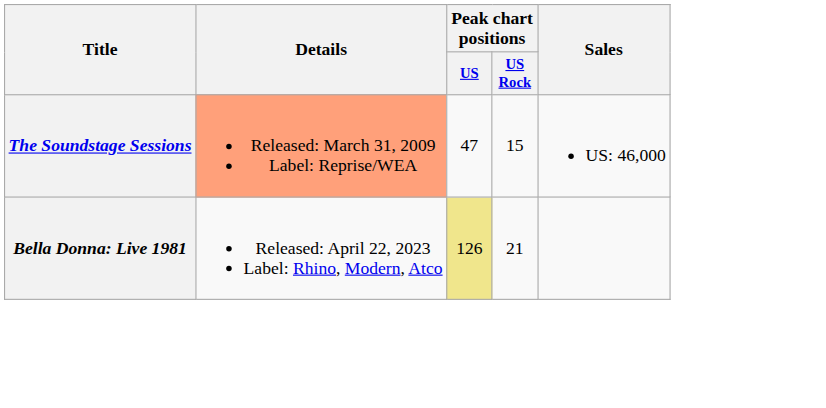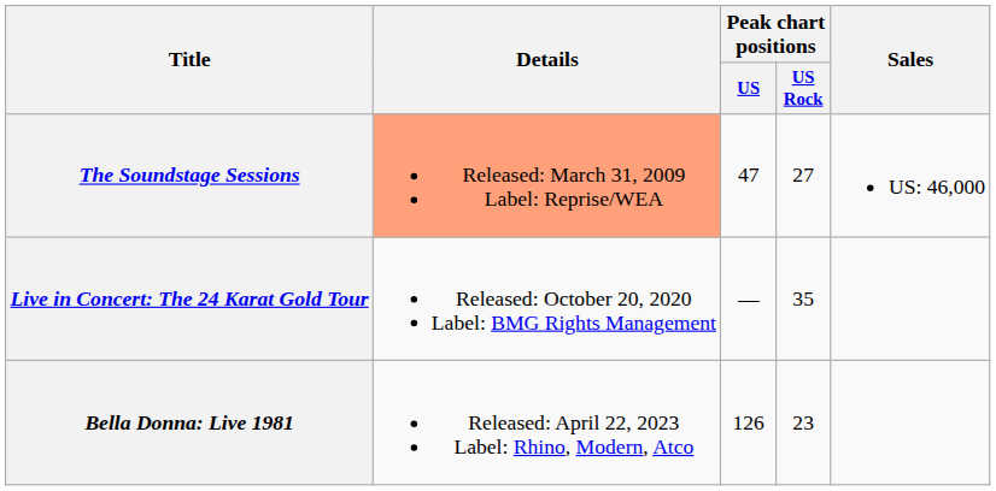 <table class="wikitable plainrowheaders" style="text-align:center;">
 <tr>
 <th rowspan="2">Title</th>
 <th rowspan="2">Details</th>
 <th colspan="2">Peak chart positions</th>
 <th rowspan="2">Sales</th>
 </tr>
 <tr style="font-size:smaller;">
 <th style="width:35px;"><a href='#'>US</a><br></th>
 <th style="width:35px;"><a href='#'>US Rock</a><br></th>
 </tr>
 <tr>
 <th scope="row"><em><a href='#'>The Soundstage Sessions</a></em></th>
 <td style="background: lightsalmon;"><br><ul><li>Released: March 31, 2009</li><li>Label: Reprise/WEA</li></ul></td>
 <td>47</td>
-<td>15</td>
+<td>27</td>
 <td><br><ul><li>US: 46,000</li></ul></td>
+</tr>
+<tr>
+<th scope="row"><a href='#'><em>Live in Concert: The 24 Karat Gold Tour</em></a></th>
+<td><br><ul><li>Released: October 20, 2020</li><li>Label: <a href='#'>BMG Rights Management</a></li></ul></td>
+<td>—</td>
+<td>35</td>
+<td></td>
 </tr>
 <tr>
 <th scope="row"><em>Bella Donna: Live 1981</em></th>
 <td><br><ul><li>Released: April 22, 2023</li><li>Label: <a href='#'>Rhino</a>, <a href='#'>Modern</a>, <a href='#'>Atco</a></li></ul></td>
-<td style="background: khaki;">126</td>
-<td>21</td>
+<td>126</td>
+<td>23</td>
 <td></td>
 </tr>
 </table>
